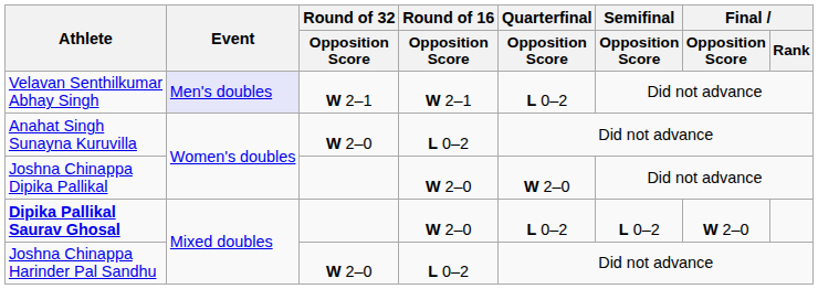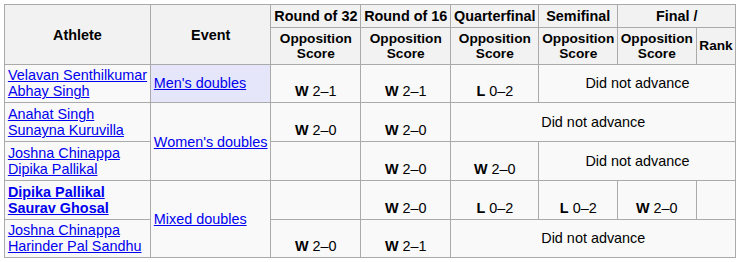 <table class=wikitable style="font-size:90%; text-align:center">
 <tr>
 <th rowspan=2>Athlete</th>
 <th rowspan=2>Event</th>
 <th>Round of 32</th>
 <th>Round of 16</th>
 <th>Quarterfinal</th>
 <th>Semifinal</th>
 <th colspan=2>Final / </th>
 </tr>
 <tr style="font-size:95%">
 <th>Opposition<br>Score</th>
 <th>Opposition<br>Score</th>
 <th>Opposition<br>Score</th>
 <th>Opposition<br>Score</th>
 <th>Opposition<br>Score</th>
 <th>Rank</th>
 </tr>
 <tr>
 <td align=left><a href='#'>Velavan Senthilkumar</a><br><a href='#'>Abhay Singh</a></td>
 <td align=left style="background: lavender;"><a href='#'>Men's doubles</a></td>
 <td><br><strong>W</strong> 2–1</td>
 <td><br><strong>W</strong> 2–1</td>
 <td><br><strong>L</strong> 0–2</td>
 <td colspan=3>Did not advance</td>
 </tr>
 <tr>
 <td align=left><a href='#'>Anahat Singh</a><br><a href='#'>Sunayna Kuruvilla</a></td>
 <td align=left rowspan=2><a href='#'>Women's doubles</a></td>
 <td><br><strong>W</strong> 2–0</td>
-<td><br><strong>L</strong> 0–2</td>
+<td><br><strong>W</strong> 2–0</td>
 <td colspan=4>Did not advance</td>
 </tr>
 <tr>
 <td align=left><a href='#'>Joshna Chinappa</a><br><a href='#'>Dipika Pallikal</a></td>
 <td></td>
 <td><br><strong>W</strong> 2–0</td>
 <td><br><strong>W</strong> 2–0</td>
 <td colspan=4>Did not advance</td>
 </tr>
 <tr>
 <td align=left><strong><a href='#'>Dipika Pallikal</a><br><a href='#'>Saurav Ghosal</a></strong></td>
 <td align=left rowspan=2><a href='#'>Mixed doubles</a></td>
 <td></td>
 <td><br><strong>W</strong> 2–0</td>
 <td><br><strong>L</strong> 0–2</td>
 <td><br><strong>L</strong> 0–2</td>
 <td><br><strong>W</strong> 2–0</td>
 <td></td>
 </tr>
 <tr>
 <td align=left><a href='#'>Joshna Chinappa</a><br><a href='#'>Harinder Pal Sandhu</a></td>
 <td><br><strong>W</strong> 2–0</td>
-<td><br><strong>L</strong> 0–2</td>
+<td><br><strong>W</strong> 2–1</td>
 <td colspan=4>Did not advance</td>
 </tr>
 </table>
